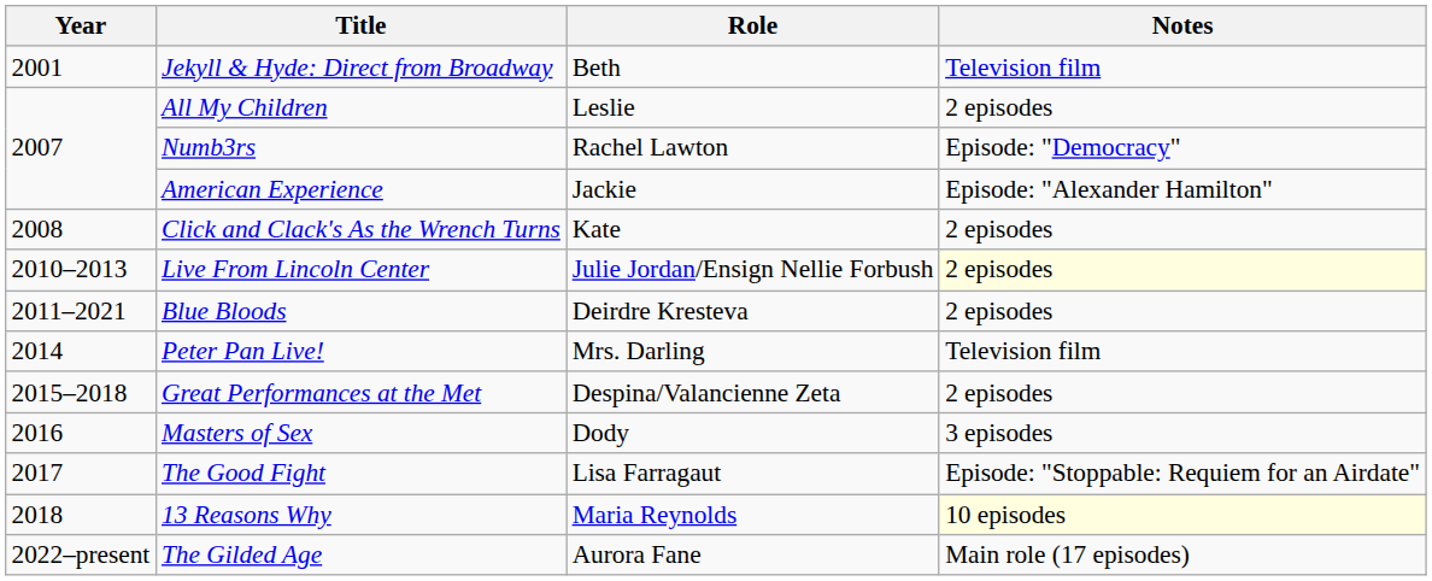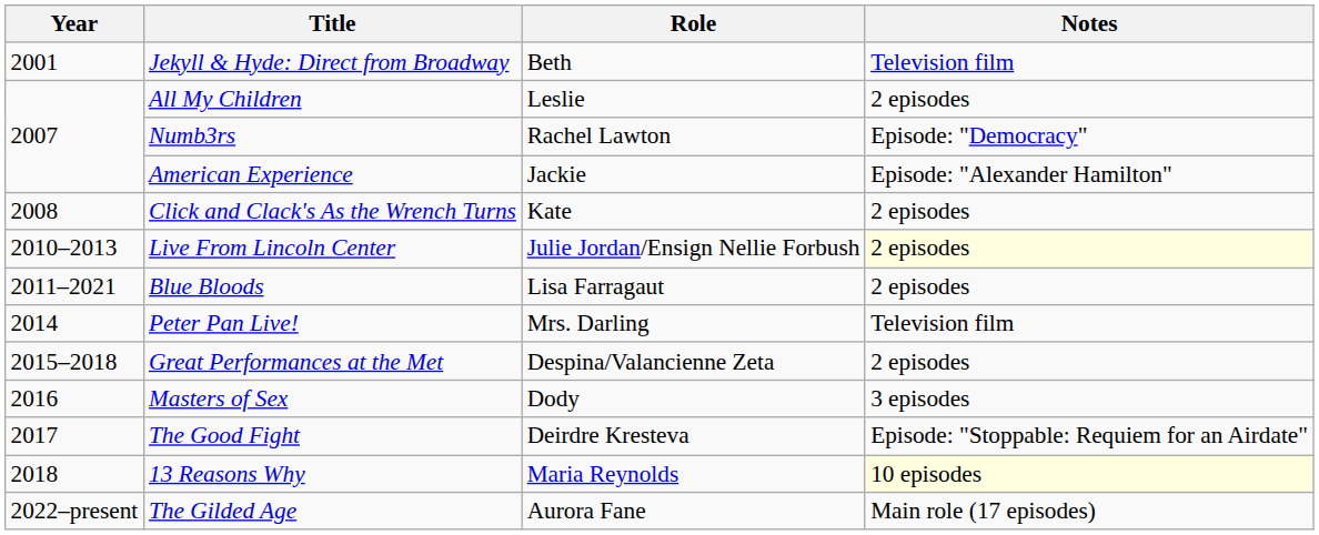 <table class="wikitable sortable">
 <tr>
 <th>Year</th>
 <th>Title</th>
 <th>Role</th>
 <th>Notes</th>
 </tr>
 <tr>
 <td>2001</td>
 <td><em><a href='#'>Jekyll & Hyde: Direct from Broadway</a></em></td>
 <td>Beth</td>
 <td><a href='#'>Television film</a></td>
 </tr>
 <tr>
 <td rowspan="3">2007</td>
 <td><em><a href='#'>All My Children</a></em></td>
 <td>Leslie</td>
 <td>2 episodes</td>
 </tr>
 <tr>
 <td><a href='#'><em>Numb3rs</em></a></td>
 <td>Rachel Lawton</td>
 <td>Episode: "<a href='#'>Democracy</a>"</td>
 </tr>
 <tr>
 <td><em><a href='#'>American Experience</a></em></td>
 <td>Jackie</td>
 <td>Episode: "Alexander Hamilton"</td>
 </tr>
 <tr>
 <td>2008</td>
 <td><em><a href='#'>Click and Clack's As the Wrench Turns</a></em></td>
 <td>Kate</td>
 <td>2 episodes</td>
 </tr>
 <tr>
 <td>2010–2013</td>
 <td><em><a href='#'>Live From Lincoln Center</a></em></td>
 <td><a href='#'>Julie Jordan</a>/Ensign Nellie Forbush</td>
 <td style="background: lightyellow;">2 episodes</td>
 </tr>
 <tr>
 <td>2011–2021</td>
 <td><em><a href='#'>Blue Bloods</a></em></td>
-<td>Deirdre Kresteva</td>
+<td>Lisa Farragaut</td>
 <td>2 episodes</td>
 </tr>
 <tr>
 <td>2014</td>
 <td><em><a href='#'>Peter Pan Live!</a></em></td>
 <td>Mrs. Darling</td>
 <td>Television film</td>
 </tr>
 <tr>
 <td>2015–2018</td>
 <td><em><a href='#'>Great Performances at the Met</a></em></td>
 <td>Despina/Valancienne Zeta</td>
 <td>2 episodes</td>
 </tr>
 <tr>
 <td>2016</td>
 <td><em><a href='#'>Masters of Sex</a></em></td>
 <td>Dody</td>
 <td>3 episodes</td>
 </tr>
 <tr>
 <td>2017</td>
 <td><em><a href='#'>The Good Fight</a></em></td>
-<td>Lisa Farragaut</td>
+<td>Deirdre Kresteva</td>
 <td>Episode: "Stoppable: Requiem for an Airdate"</td>
 </tr>
 <tr>
 <td>2018</td>
 <td><em><a href='#'>13 Reasons Why</a></em></td>
 <td><a href='#'>Maria Reynolds</a></td>
 <td style="background: lightyellow;">10 episodes</td>
 </tr>
 <tr>
 <td>2022–present</td>
 <td><em><a href='#'>The Gilded Age</a></em></td>
 <td>Aurora Fane</td>
 <td>Main role (17 episodes)</td>
 </tr>
 </table>
